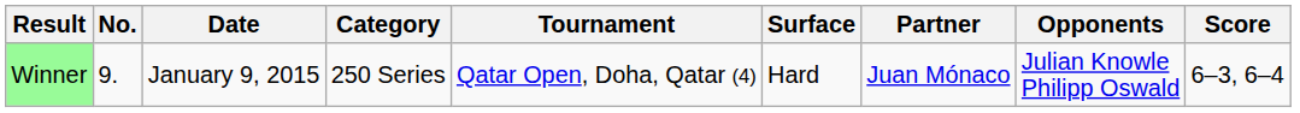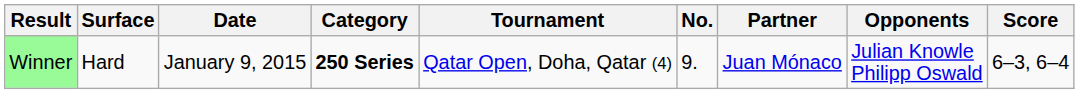 <table class="sortable wikitable" style=font-size:92%>
 <tr>
 <th>Result</th>
-<th>No.</th>
+<th>Surface</th>
 <th>Date</th>
 <th>Category</th>
 <th>Tournament</th>
-<th>Surface</th>
+<th>No.</th>
 <th>Partner</th>
 <th>Opponents</th>
 <th>Score</th>
 </tr>
 <tr>
 <td bgcolor=98fb98>Winner</td>
+<td>Hard</td>
+<td>January 9, 2015</td>
+<td><strong>250 Series</strong></td>
+<td><a href='#'>Qatar Open</a>, Doha, Qatar <small>(4)</small></td>
 <td>9.</td>
-<td>January 9, 2015</td>
-<td>250 Series</td>
-<td><a href='#'>Qatar Open</a>, Doha, Qatar <small>(4)</small></td>
-<td>Hard</td>
 <td> <a href='#'>Juan Mónaco</a></td>
 <td> <a href='#'>Julian Knowle</a><br> <a href='#'>Philipp Oswald</a></td>
 <td>6–3, 6–4</td>
 </tr>
 </table>
